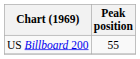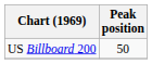 <table class="wikitable">
 <tr>
 <th>Chart (1969)</th>
 <th>Peak<br>position</th>
 </tr>
 <tr>
 <td>US <a href='#'><em>Billboard</em> 200</a></td>
-<td align="center">55</td>
+<td align="center">50</td>
 </tr>
 <tr>
 </tr>
 </table>
